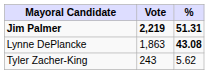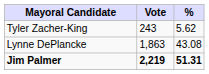 <table class="wikitable">
 <tr>
 <th style="background:#ddf; width:200px;">Mayoral Candidate</th>
 <th style="background:#ddf; width:50px;">Vote</th>
 <th style="background:#ddf; width:30px;">%</th>
 </tr>
 <tr>
+<td>Tyler Zacher-King</td>
+<td>243</td>
+<td>5.62</td>
+</tr>
+<tr>
+<td>Lynne DePlancke</td>
+<td>1,863</td>
+<td>43.08</td>
+</tr>
+<tr>
 <td><strong>Jim Palmer</strong></td>
 <td><strong>2,219</strong></td>
 <td><strong>51.31</strong></td>
 </tr>
-<tr>
-<td>Lynne DePlancke</td>
-<td>1,863</td>
-<td><strong>43.08</strong></td>
-</tr>
-<tr>
-<td>Tyler Zacher-King</td>
-<td>243</td>
-<td>5.62</td>
-</tr>
 </table>
